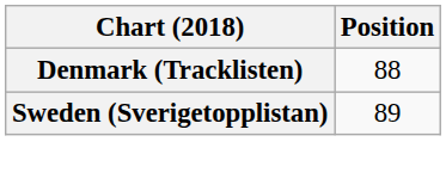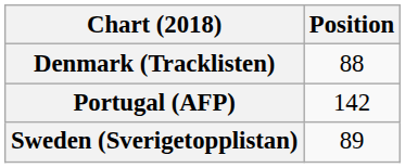 <table class="wikitable plainrowheaders sortable" style="text-align:center">
 <tr>
 <th scope="col">Chart (2018)</th>
 <th scope="col">Position</th>
 </tr>
 <tr>
 <th scope="row">Denmark (Tracklisten)</th>
 <td>88</td>
 </tr>
 <tr>
+<th scope="row">Portugal (AFP)</th>
+<td>142</td>
+</tr>
+<tr>
 <th scope="row">Sweden (Sverigetopplistan)</th>
 <td>89</td>
 </tr>
 </table>
